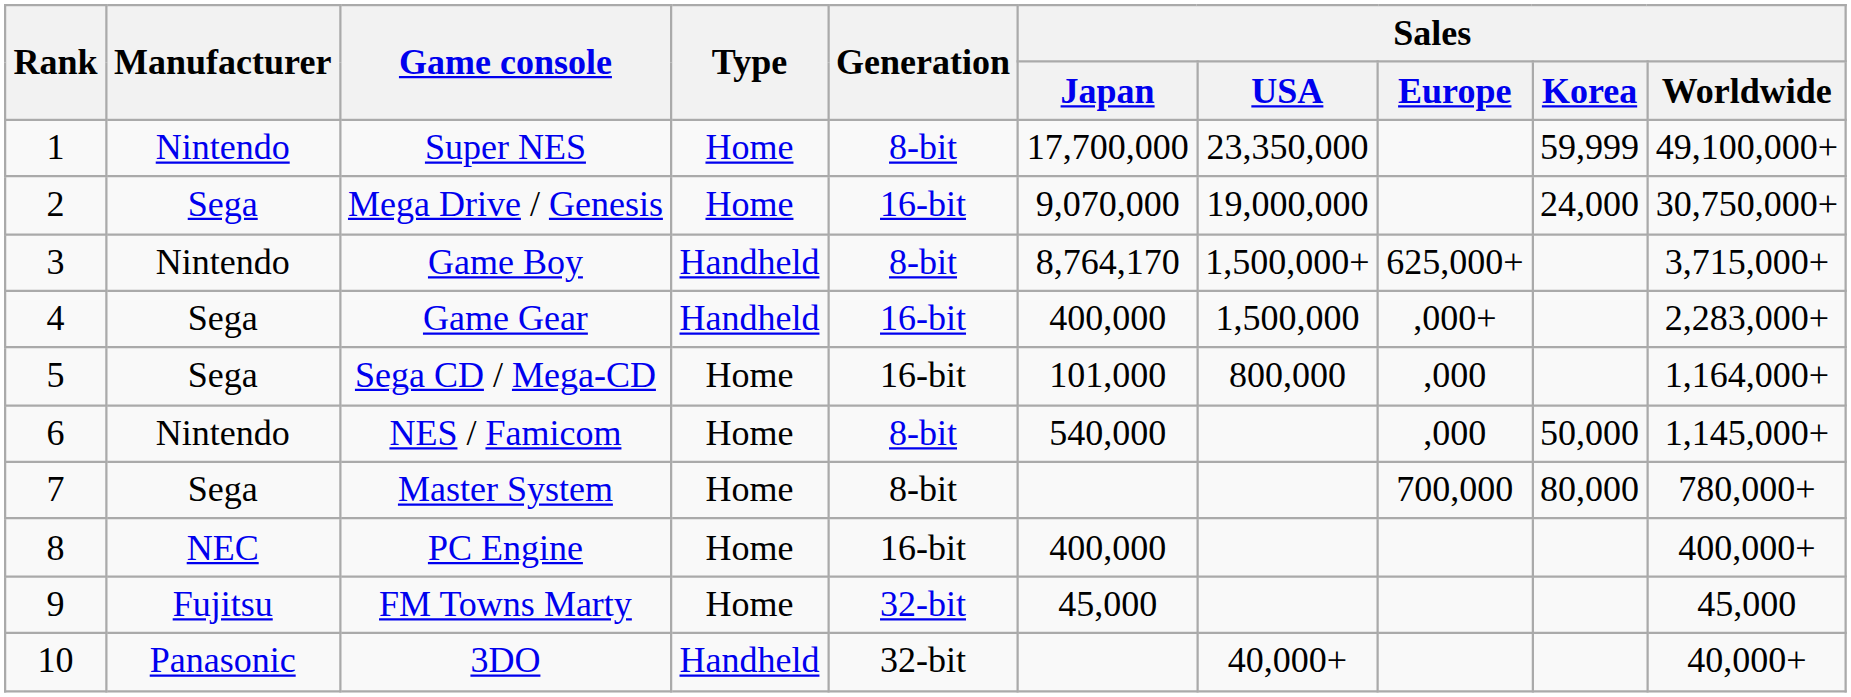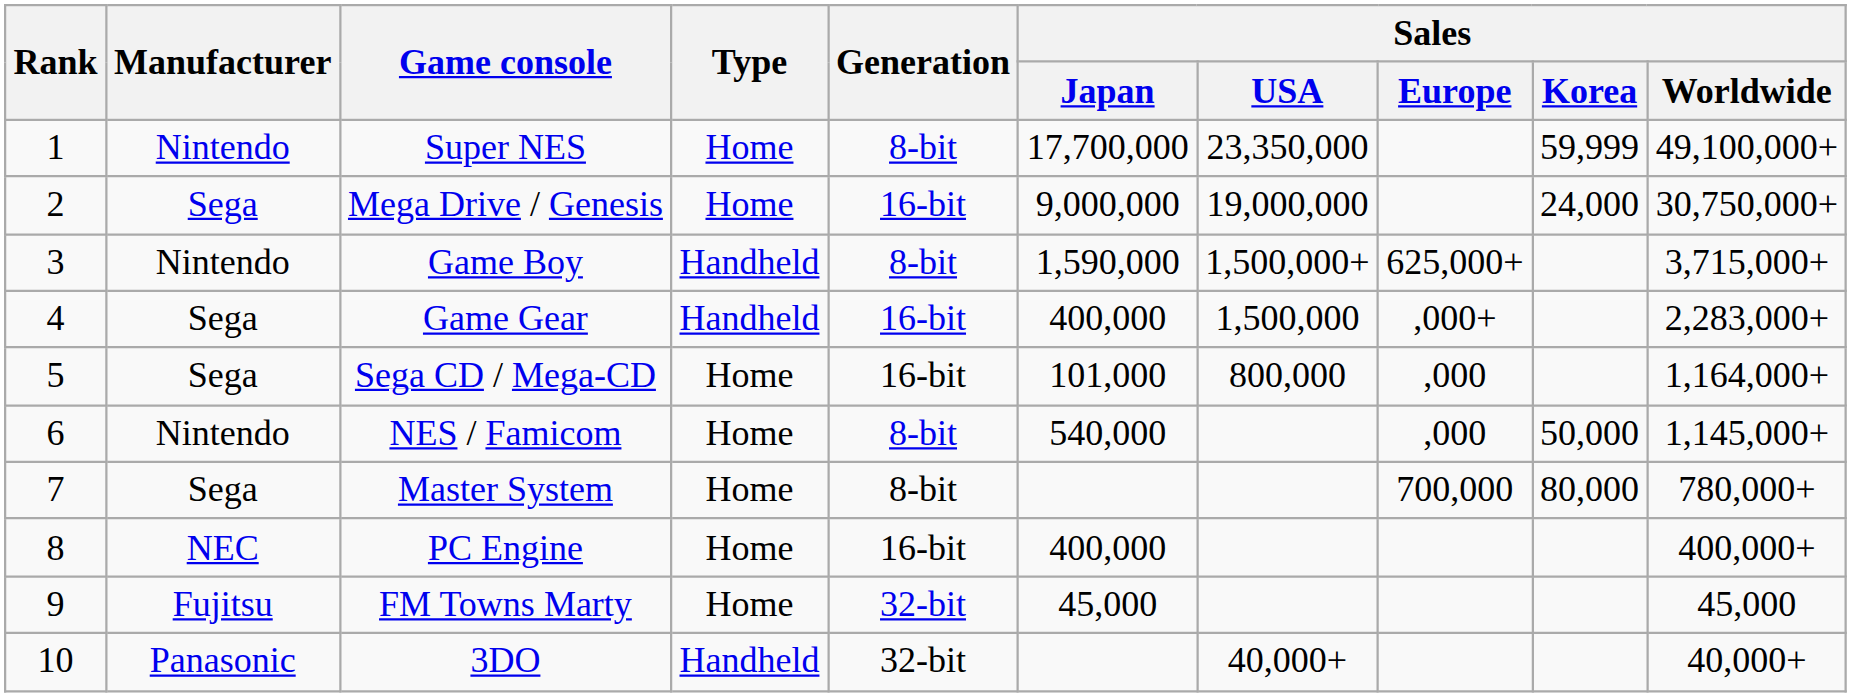 <table class="wikitable sortable" style="text-align:center">
 <tr>
 <th rowspan="2">Rank</th>
 <th rowspan="2">Manufacturer</th>
 <th rowspan="2"><a href='#'>Game console</a></th>
 <th rowspan="2">Type</th>
 <th rowspan="2">Generation</th>
 <th colspan="5">Sales</th>
 </tr>
 <tr>
 <th data-sort-type="number"><a href='#'>Japan</a></th>
 <th><a href='#'>USA</a></th>
 <th data-sort-type="number"><a href='#'>Europe</a></th>
 <th><a href='#'>Korea</a></th>
 <th>Worldwide</th>
 </tr>
 <tr>
 <td>1</td>
 <td><a href='#'>Nintendo</a></td>
 <td><a href='#'>Super NES</a></td>
 <td><a href='#'>Home</a></td>
 <td><a href='#'>8-bit</a></td>
 <td>17,700,000</td>
 <td>23,350,000</td>
 <td></td>
 <td>59,999</td>
 <td>49,100,000+</td>
 </tr>
 <tr>
 <td>2</td>
 <td><a href='#'>Sega</a></td>
 <td><a href='#'>Mega Drive</a> / <a href='#'>Genesis</a></td>
 <td><a href='#'>Home</a></td>
 <td><a href='#'>16-bit</a></td>
-<td>9,070,000</td>
+<td>9,000,000</td>
 <td>19,000,000</td>
 <td></td>
 <td>24,000</td>
 <td>30,750,000+</td>
 </tr>
 <tr>
 <td>3</td>
 <td>Nintendo</td>
 <td><a href='#'>Game Boy</a></td>
 <td><a href='#'>Handheld</a></td>
 <td><a href='#'>8-bit</a></td>
-<td>8,764,170</td>
+<td>1,590,000</td>
 <td>1,500,000+</td>
 <td>625,000+</td>
 <td></td>
 <td>3,715,000+</td>
 </tr>
 <tr>
 <td>4</td>
 <td>Sega</td>
 <td><a href='#'>Game Gear</a></td>
 <td><a href='#'>Handheld</a></td>
 <td><a href='#'>16-bit</a></td>
 <td>400,000</td>
 <td>1,500,000</td>
 <td>,000+</td>
 <td></td>
 <td>2,283,000+</td>
 </tr>
 <tr>
 <td>5</td>
 <td>Sega</td>
 <td><a href='#'>Sega CD</a> / <a href='#'>Mega-CD</a></td>
 <td>Home</td>
 <td>16-bit</td>
 <td>101,000</td>
 <td>800,000</td>
 <td>,000</td>
 <td></td>
 <td>1,164,000+</td>
 </tr>
 <tr>
 <td>6</td>
 <td>Nintendo</td>
 <td><a href='#'>NES</a> / <a href='#'>Famicom</a></td>
 <td>Home</td>
 <td><a href='#'>8-bit</a></td>
 <td>540,000</td>
 <td></td>
 <td>,000</td>
 <td>50,000</td>
 <td>1,145,000+</td>
 </tr>
 <tr>
 <td>7</td>
 <td>Sega</td>
 <td><a href='#'>Master System</a></td>
 <td>Home</td>
 <td>8-bit</td>
 <td></td>
 <td></td>
 <td>700,000</td>
 <td>80,000</td>
 <td>780,000+</td>
 </tr>
 <tr>
 <td>8</td>
 <td><a href='#'>NEC</a></td>
 <td><a href='#'>PC Engine</a></td>
 <td>Home</td>
 <td>16-bit</td>
 <td>400,000</td>
 <td></td>
 <td></td>
 <td></td>
 <td>400,000+</td>
 </tr>
 <tr>
 <td>9</td>
 <td><a href='#'>Fujitsu</a></td>
 <td><a href='#'>FM Towns Marty</a></td>
 <td>Home</td>
 <td><a href='#'>32-bit</a></td>
 <td>45,000</td>
 <td></td>
 <td></td>
 <td></td>
 <td>45,000</td>
 </tr>
 <tr>
 <td>10</td>
 <td><a href='#'>Panasonic</a></td>
 <td><a href='#'>3DO</a></td>
 <td><a href='#'>Handheld</a></td>
 <td>32-bit</td>
 <td></td>
 <td>40,000+</td>
 <td></td>
 <td></td>
 <td>40,000+</td>
 </tr>
 </table>
